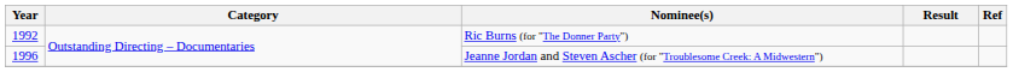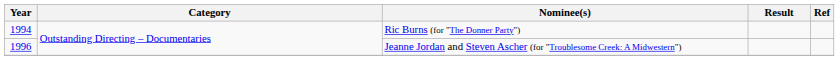 <table class="wikitable sortable" style="width:98%">
 <tr>
 <th scope="col" style="width:3%;">Year</th>
 <th scope="col" style="width:33%;">Category</th>
 <th scope="col" style="width:35%;">Nominee(s)</th>
 <th scope="col" style="width:6%;">Result</th>
 <th scope="col" class="unsortable" style="width:1%;">Ref</th>
 </tr>
 <tr>
-<td align="center" rowspan="1"><a href='#'>1992</a></td>
+<td align="center" rowspan="1"><a href='#'>1994</a></td>
 <td rowspan="2"><a href='#'>Outstanding Directing – Documentaries</a></td>
 <td><a href='#'>Ric Burns</a> <small>(for "<a href='#'>The Donner Party</a>")</small></td>
 <td></td>
 <td rowspan="1" align="center"></td>
 </tr>
 <tr>
 <td align="center" rowspan="1"><a href='#'>1996</a></td>
 <td><a href='#'>Jeanne Jordan</a> and <a href='#'>Steven Ascher</a> <small>(for "<a href='#'>Troublesome Creek: A Midwestern</a>")</small></td>
 <td></td>
 <td rowspan="1" align="center"></td>
 </tr>
 <tr>
 </tr>
 </table>
